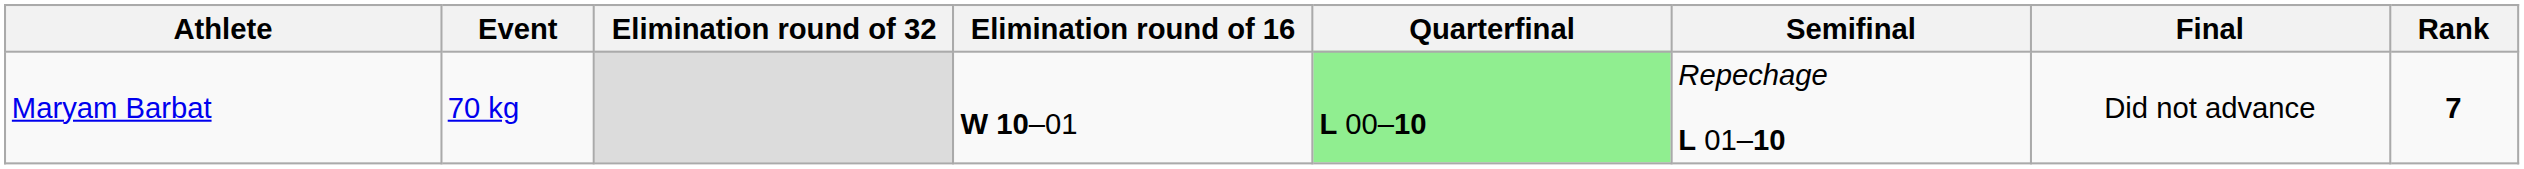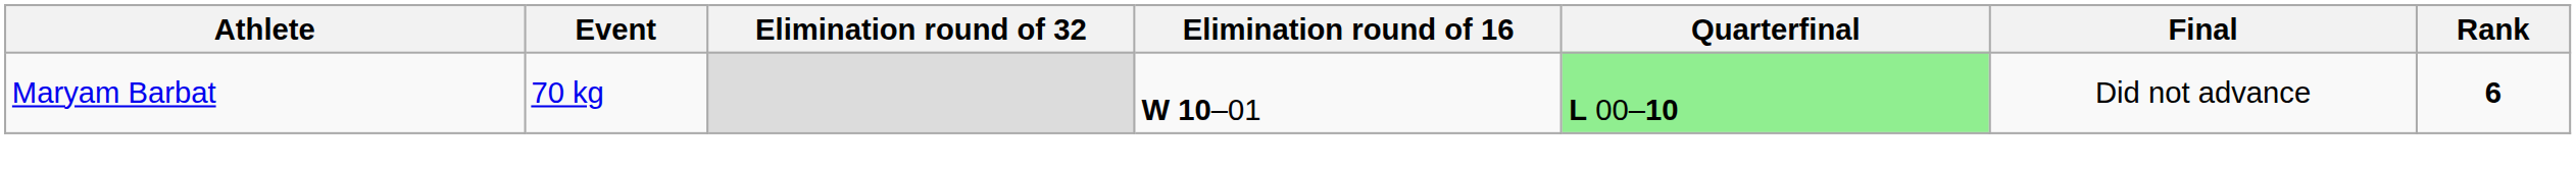 <table class="wikitable" width="98%" style="text-align:left; font-size:90%">
 <tr>
 <th width="17%">Athlete</th>
 <th width="6%">Event</th>
 <th width="14%">Elimination round of 32</th>
 <th width="14%">Elimination round of 16</th>
 <th width="14%">Quarterfinal</th>
-<th width="14%">Semifinal</th>
 <th width="14%">Final</th>
 <th width="5%">Rank</th>
 </tr>
 <tr>
 <td><a href='#'>Maryam Barbat</a></td>
 <td><a href='#'>70 kg</a></td>
 <td bgcolor=#DCDCDC></td>
 <td><br><strong>W</strong> <strong>10</strong>–01</td>
 <td style="background: lightgreen;"><br><strong>L</strong> 00–<strong>10</strong></td>
-<td><em>Repechage</em><br><br><strong>L</strong> 01–<strong>10</strong></td>
 <td align=center>Did not advance</td>
-<td align=center><strong>7</strong></td>
+<td align=center><strong>6</strong></td>
 </tr>
 </table>
